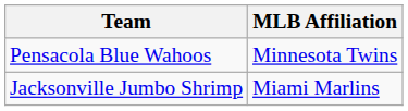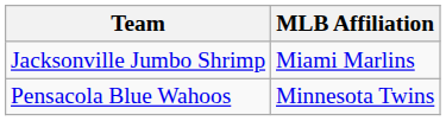 <table class="wikitable sortable">
 <tr>
 <th>Team</th>
 <th>MLB Affiliation</th>
 </tr>
 <tr>
+<td><a href='#'>Jacksonville Jumbo Shrimp</a></td>
+<td><a href='#'>Miami Marlins</a></td>
+</tr>
+<tr>
 <td><a href='#'>Pensacola Blue Wahoos</a></td>
 <td><a href='#'>Minnesota Twins</a></td>
 </tr>
-<tr>
-<td><a href='#'>Jacksonville Jumbo Shrimp</a></td>
-<td><a href='#'>Miami Marlins</a></td>
-</tr>
 </table>
